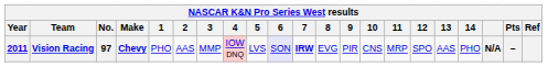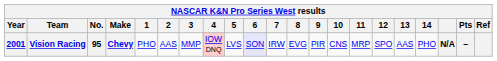 <table class="wikitable" style="text-align:center; font-size:75%">
 <tr>
 <th colspan=23><a href='#'>NASCAR K&N Pro Series West</a> results</th>
 </tr>
 <tr>
 <th>Year</th>
 <th>Team</th>
 <th>No.</th>
 <th>Make</th>
 <th>1</th>
 <th>2</th>
 <th>3</th>
 <th>4</th>
 <th>5</th>
 <th>6</th>
 <th>7</th>
 <th>8</th>
 <th>9</th>
 <th>10</th>
 <th>11</th>
 <th>12</th>
 <th>13</th>
 <th>14</th>
 <th></th>
 <th>Pts</th>
 <th>Ref</th>
 </tr>
 <tr>
-<th><a href='#'>2011</a></th>
+<th><a href='#'>2001</a></th>
 <th><a href='#'>Vision Racing</a></th>
-<th>97</th>
+<th>95</th>
 <th><a href='#'>Chevy</a></th>
 <td><a href='#'>PHO</a></td>
 <td><a href='#'>AAS</a></td>
 <td><a href='#'>MMP</a></td>
 <td style="background:#FFCFCF;"><a href='#'>IOW</a><br><small>DNQ</small></td>
 <td><a href='#'>LVS</a></td>
 <td style="background: lavender;"><a href='#'>SON</a></td>
-<td><strong><a href='#'>IRW</a></strong></td>
+<td><a href='#'>IRW</a></td>
 <td><a href='#'>EVG</a></td>
 <td><a href='#'>PIR</a></td>
 <td><a href='#'>CNS</a></td>
 <td><a href='#'>MRP</a></td>
 <td><a href='#'>SPO</a></td>
 <td><a href='#'>AAS</a></td>
 <td><a href='#'>PHO</a></td>
 <th>N/A</th>
 <th>–</th>
 <th></th>
 </tr>
 </table>
